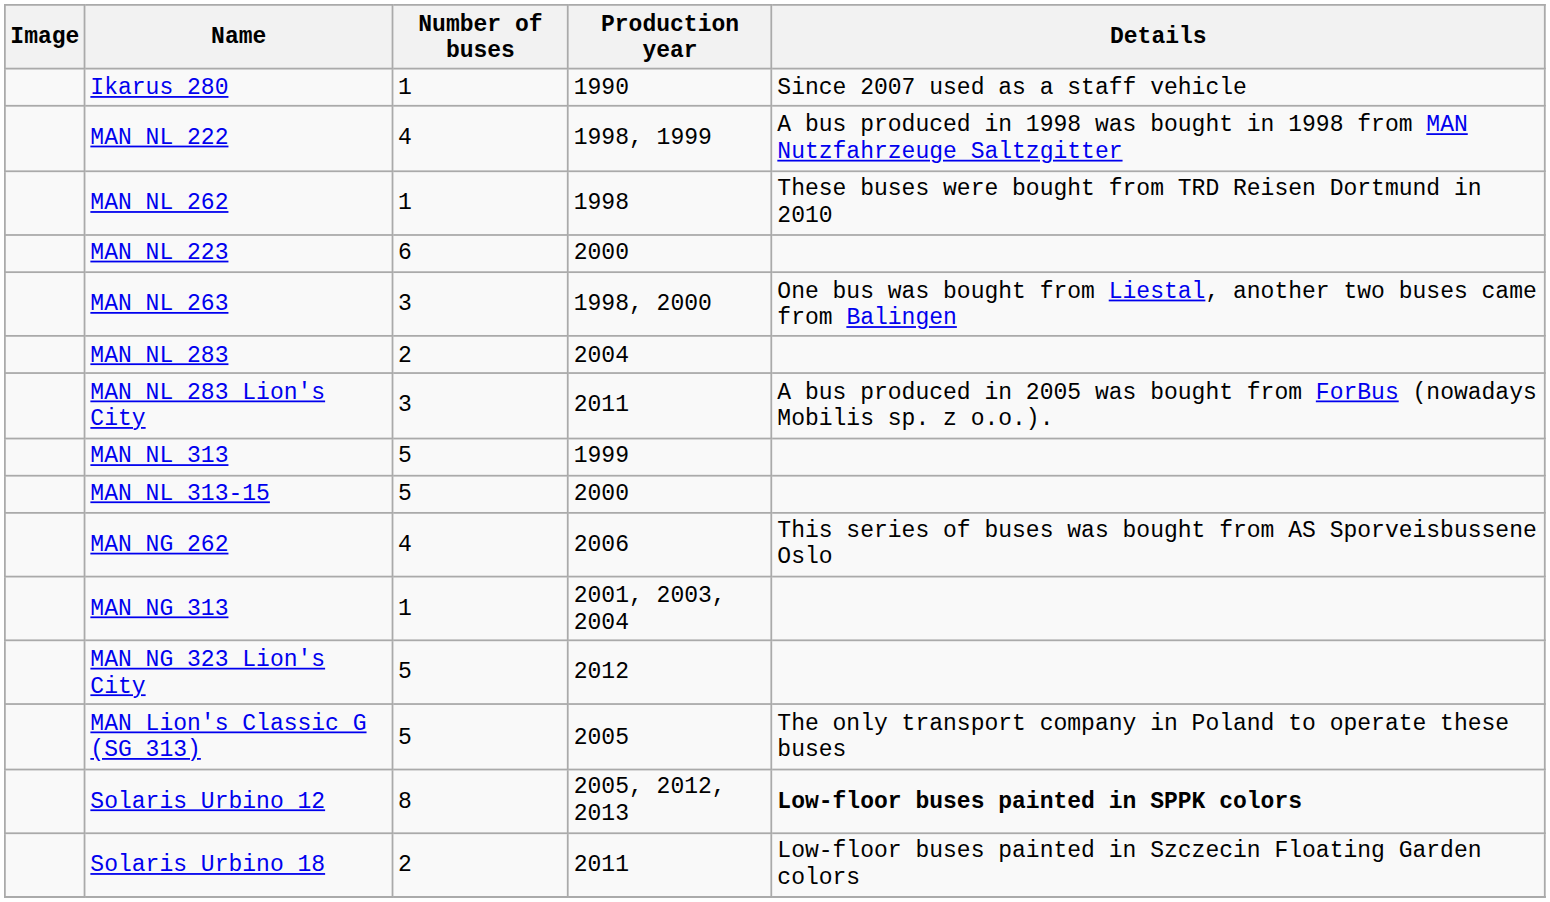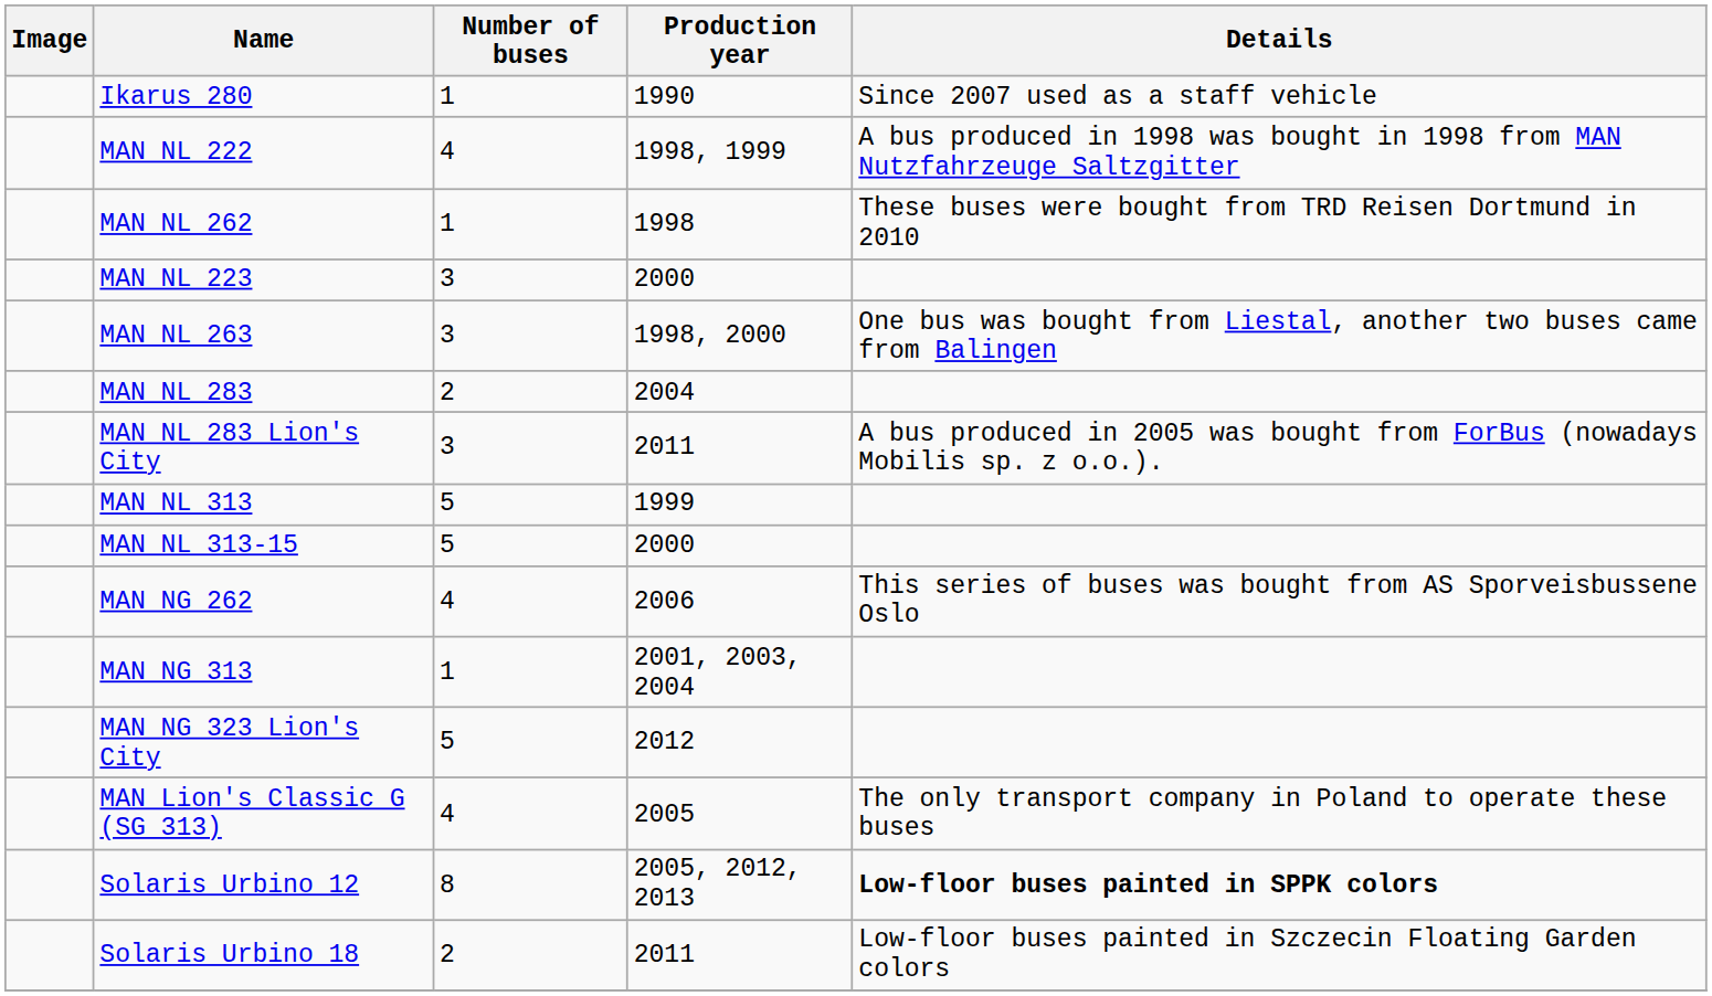 <table class="wikitable sortable">
 <tr>
 <th>Image</th>
 <th>Name</th>
 <th>Number of buses</th>
 <th>Production year</th>
 <th>Details</th>
 </tr>
 <tr>
 <td></td>
 <td><a href='#'>Ikarus 280</a></td>
 <td>1</td>
 <td>1990</td>
 <td>Since 2007 used as a staff vehicle</td>
 </tr>
 <tr>
 <td></td>
 <td><a href='#'>MAN NL 222</a></td>
 <td>4</td>
 <td>1998, 1999</td>
 <td>A bus produced in 1998 was bought in 1998 from <a href='#'>MAN Nutzfahrzeuge Saltzgitter</a></td>
 </tr>
 <tr>
 <td></td>
 <td><a href='#'>MAN NL 262</a></td>
 <td>1</td>
 <td>1998</td>
 <td>These buses were bought from TRD Reisen Dortmund in 2010</td>
 </tr>
 <tr>
 <td></td>
 <td><a href='#'>MAN NL 223</a></td>
-<td>6</td>
+<td>3</td>
 <td>2000</td>
 <td></td>
 </tr>
 <tr>
 <td></td>
 <td><a href='#'>MAN NL 263</a></td>
 <td>3</td>
 <td>1998, 2000</td>
 <td>One bus was bought from <a href='#'>Liestal</a>, another two buses came from <a href='#'>Balingen</a></td>
 </tr>
 <tr>
 <td></td>
 <td><a href='#'>MAN NL 283</a></td>
 <td>2</td>
 <td>2004</td>
 <td></td>
 </tr>
 <tr>
 <td></td>
 <td><a href='#'>MAN NL 283 Lion's City</a></td>
 <td>3</td>
 <td>2011</td>
 <td>A bus produced in 2005 was bought from <a href='#'>ForBus</a> (nowadays Mobilis sp. z o.o.).</td>
 </tr>
 <tr>
 <td></td>
 <td><a href='#'>MAN NL 313</a></td>
 <td>5</td>
 <td>1999</td>
 <td></td>
 </tr>
 <tr>
 <td></td>
 <td><a href='#'>MAN NL 313-15</a></td>
 <td>5</td>
 <td>2000</td>
 <td></td>
 </tr>
 <tr>
 <td></td>
 <td><a href='#'>MAN NG 262</a></td>
 <td>4</td>
 <td>2006</td>
 <td>This series of buses was bought from AS Sporveisbussene Oslo</td>
 </tr>
 <tr>
 <td></td>
 <td><a href='#'>MAN NG 313</a></td>
 <td>1</td>
 <td>2001, 2003, 2004</td>
 <td></td>
 </tr>
 <tr>
 <td></td>
 <td><a href='#'>MAN NG 323 Lion's City</a></td>
 <td>5</td>
 <td>2012</td>
 <td></td>
 </tr>
 <tr>
 <td></td>
 <td><a href='#'>MAN Lion's Classic G (SG 313)</a></td>
-<td>5</td>
+<td>4</td>
 <td>2005</td>
 <td>The only transport company in Poland to operate these buses</td>
 </tr>
 <tr>
 <td></td>
 <td><a href='#'>Solaris Urbino 12</a></td>
 <td>8</td>
 <td>2005, 2012, 2013</td>
 <td><strong>Low-floor buses painted in SPPK colors</strong></td>
 </tr>
 <tr>
 <td></td>
 <td><a href='#'>Solaris Urbino 18</a></td>
 <td>2</td>
 <td>2011</td>
 <td>Low-floor buses painted in Szczecin Floating Garden colors</td>
 </tr>
 <tr>
 </tr>
 </table>
